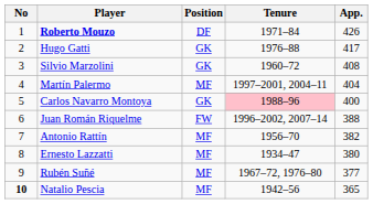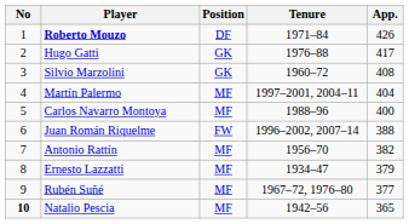 <table class="wikitable sortable" style="text-align:center">
 <tr>
 <th style="width:40px;">No</th>
 <th style="width:200px;">Player</th>
 <th style="width:40px;">Position</th>
 <th style="width:150px;">Tenure</th>
 <th style="width:40px;">App.</th>
 </tr>
 <tr>
 <td>1</td>
 <td style="text-align:left;"> <strong><a href='#'>Roberto Mouzo</a></strong></td>
 <td><a href='#'>DF</a></td>
 <td>1971–84</td>
 <td>426</td>
 </tr>
 <tr>
 <td>2</td>
 <td style="text-align:left;"> <a href='#'>Hugo Gatti</a></td>
 <td><a href='#'>GK</a></td>
 <td>1976–88</td>
 <td>417</td>
 </tr>
 <tr>
 <td>3</td>
 <td style="text-align:left;"> <a href='#'>Silvio Marzolini</a></td>
 <td><a href='#'>GK</a></td>
 <td>1960–72</td>
 <td>408</td>
 </tr>
 <tr>
 <td>4</td>
 <td style="text-align:left;"> <a href='#'>Martín Palermo</a></td>
 <td><a href='#'>MF</a></td>
 <td>1997–2001, 2004–11</td>
 <td>404</td>
 </tr>
 <tr>
 <td>5</td>
 <td style="text-align:left;"> <a href='#'>Carlos Navarro Montoya</a></td>
-<td><a href='#'>GK</a></td>
-<td style="background: pink;">1988–96</td>
+<td><a href='#'>MF</a></td>
+<td>1988–96</td>
 <td>400</td>
 </tr>
 <tr>
 <td>6</td>
 <td style="text-align:left;"> <a href='#'>Juan Román Riquelme</a></td>
 <td><a href='#'>FW</a></td>
 <td>1996–2002, 2007–14</td>
 <td>388</td>
 </tr>
 <tr>
 <td>7</td>
 <td style="text-align:left;"> <a href='#'>Antonio Rattín</a></td>
 <td><a href='#'>MF</a></td>
 <td>1956–70</td>
 <td>382</td>
 </tr>
 <tr>
 <td>8</td>
 <td style="text-align:left;"> <a href='#'>Ernesto Lazzatti</a></td>
 <td><a href='#'>MF</a></td>
 <td>1934–47</td>
-<td>380</td>
+<td>379</td>
 </tr>
 <tr>
 <td>9</td>
 <td style="text-align:left;"> <a href='#'>Rubén Suñé</a></td>
 <td><a href='#'>MF</a></td>
 <td>1967–72, 1976–80</td>
 <td>377</td>
 </tr>
 <tr>
 <td><strong>10</strong></td>
 <td style="text-align:left;"> <a href='#'>Natalio Pescia</a></td>
 <td><a href='#'>MF</a></td>
 <td>1942–56</td>
 <td>365</td>
 </tr>
 </table>
